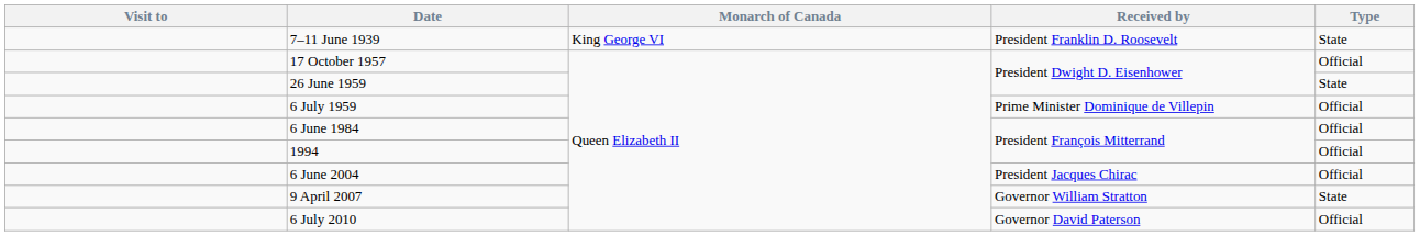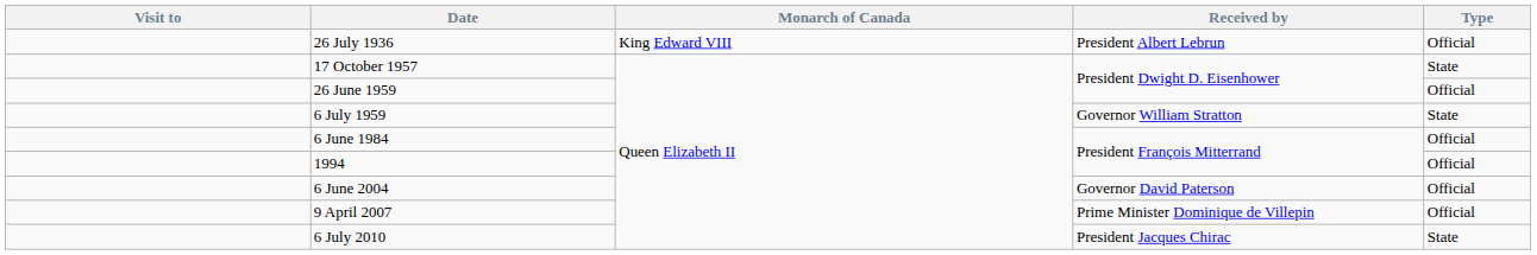 <table class="wikitable" style="width:100%;">
 <tr style="background:#f8f4ff; text-align:left; color:#708090;">
 <th scope=col style="width:20%">Visit to</th>
 <th scope=col style="width:20%">Date</th>
 <th scope=col style="width:30%">Monarch of Canada</th>
 <th scope=col style="width:23%">Received by</th>
 <th scope=col style="width:10%">Type</th>
 </tr>
 <tr>
 <td></td>
-<td>7–11 June 1939</td>
-<td>King <a href='#'>George VI</a></td>
-<td>President <a href='#'>Franklin D. Roosevelt</a></td>
-<td>State</td>
+<td>26 July 1936</td>
+<td>King <a href='#'>Edward VIII</a></td>
+<td>President <a href='#'>Albert Lebrun</a></td>
+<td>Official</td>
 </tr>
 <tr>
 <td></td>
 <td>17 October 1957</td>
 <td rowspan=8>Queen <a href='#'>Elizabeth II</a></td>
 <td rowspan=2>President <a href='#'>Dwight D. Eisenhower</a></td>
+<td>State</td>
+</tr>
+<tr>
+<td></td>
+<td>26 June 1959</td>
 <td>Official</td>
 </tr>
 <tr>
 <td></td>
-<td>26 June 1959</td>
+<td>6 July 1959</td>
+<td>Governor <a href='#'>William Stratton</a></td>
 <td>State</td>
-</tr>
-<tr>
-<td></td>
-<td>6 July 1959</td>
-<td>Prime Minister <a href='#'>Dominique de Villepin</a></td>
-<td>Official</td>
 </tr>
 <tr>
 <td></td>
 <td>6 June 1984</td>
 <td rowspan=2>President <a href='#'>François Mitterrand</a></td>
 <td>Official</td>
 </tr>
 <tr>
 <td></td>
 <td>1994</td>
 <td>Official</td>
 </tr>
 <tr>
 <td></td>
 <td>6 June 2004</td>
-<td>President <a href='#'>Jacques Chirac</a></td>
+<td>Governor <a href='#'>David Paterson</a></td>
 <td>Official</td>
 </tr>
 <tr>
 <td></td>
 <td>9 April 2007</td>
-<td>Governor <a href='#'>William Stratton</a></td>
-<td>State</td>
+<td>Prime Minister <a href='#'>Dominique de Villepin</a></td>
+<td>Official</td>
 </tr>
 <tr>
 <td></td>
 <td>6 July 2010</td>
-<td>Governor <a href='#'>David Paterson</a></td>
-<td>Official</td>
+<td>President <a href='#'>Jacques Chirac</a></td>
+<td>State</td>
 </tr>
 </table>
